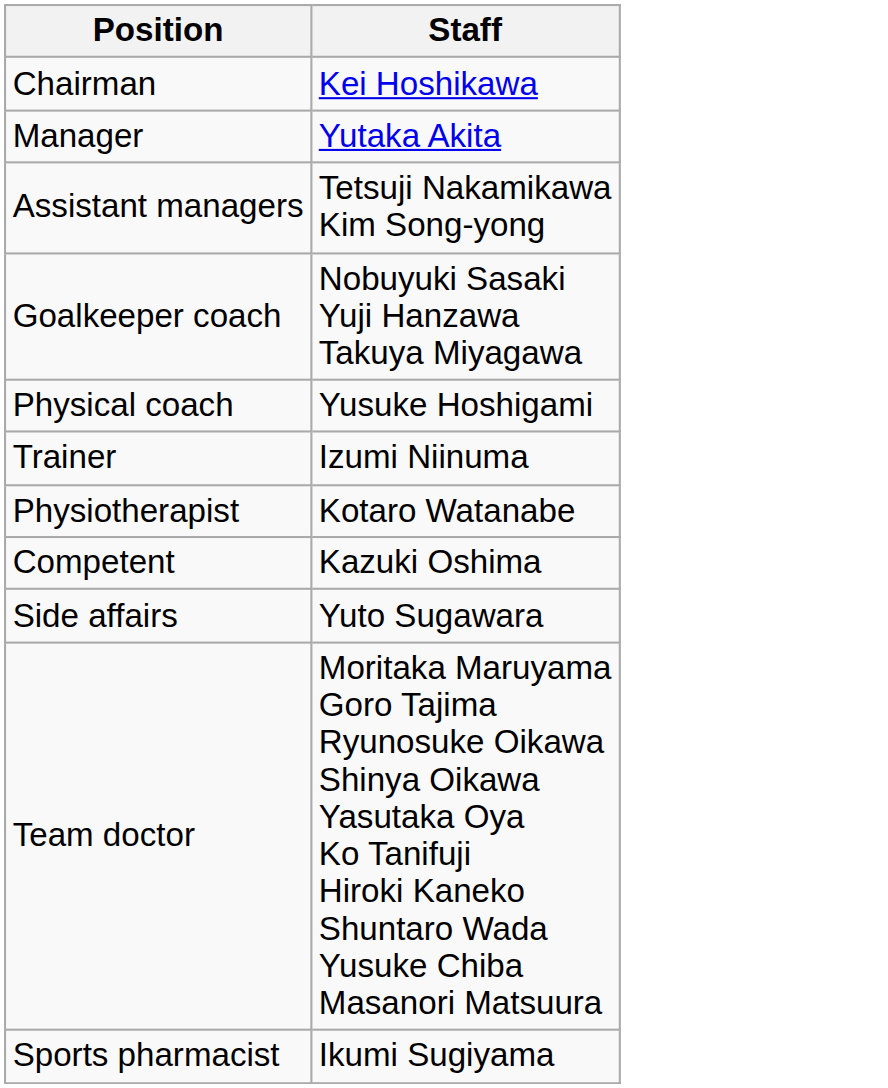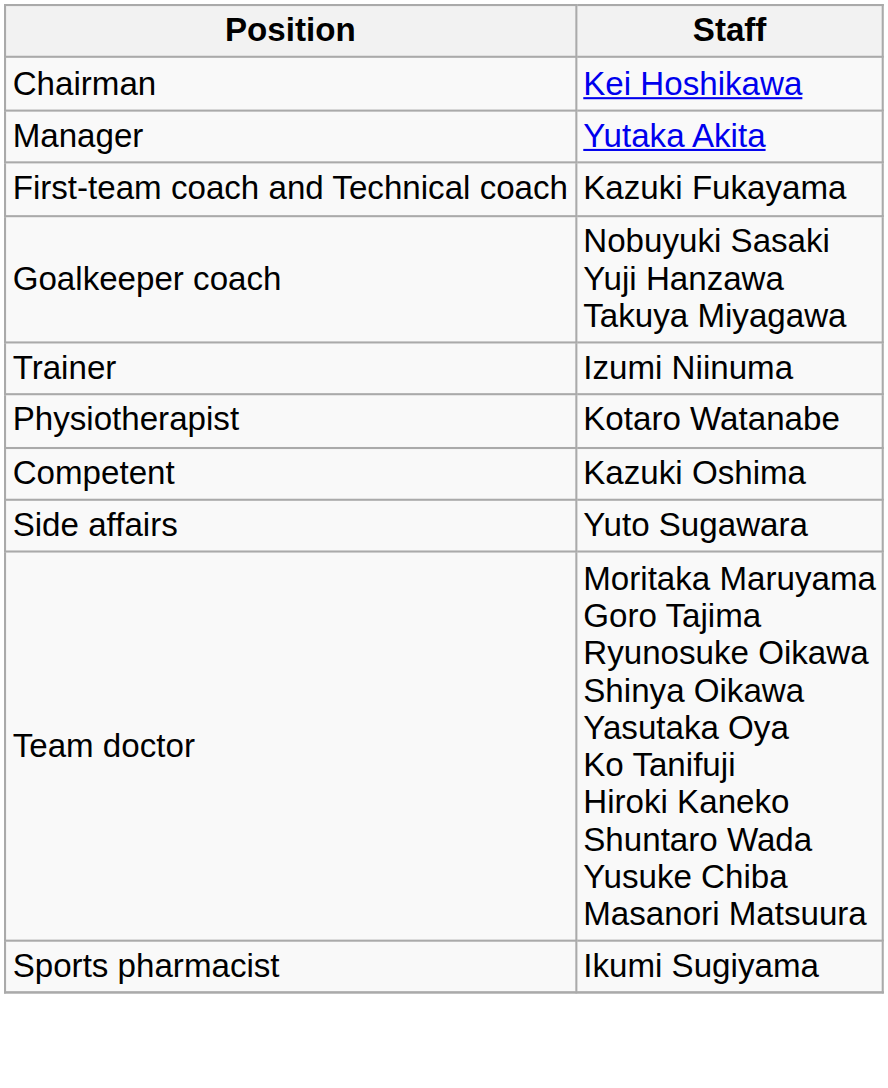 <table class="wikitable">
 <tr>
 <th>Position</th>
 <th>Staff</th>
 </tr>
 <tr>
 <td>Chairman</td>
 <td> <a href='#'>Kei Hoshikawa</a></td>
 </tr>
 <tr>
 <td>Manager</td>
 <td> <a href='#'>Yutaka Akita</a></td>
 </tr>
 <tr>
-<td>Assistant managers</td>
-<td> Tetsuji Nakamikawa <br>  Kim Song-yong</td>
+<td>First-team coach and Technical coach</td>
+<td> Kazuki Fukayama</td>
 </tr>
 <tr>
 <td>Goalkeeper coach</td>
 <td> Nobuyuki Sasaki <br>  Yuji Hanzawa <br>  Takuya Miyagawa</td>
-</tr>
-<tr>
-<td>Physical coach</td>
-<td> Yusuke Hoshigami</td>
 </tr>
 <tr>
 <td>Trainer</td>
 <td> Izumi Niinuma</td>
 </tr>
 <tr>
 <td>Physiotherapist</td>
 <td> Kotaro Watanabe</td>
 </tr>
 <tr>
 <td>Competent</td>
 <td> Kazuki Oshima</td>
 </tr>
 <tr>
 <td>Side affairs</td>
 <td> Yuto Sugawara</td>
 </tr>
 <tr>
 <td>Team doctor</td>
 <td> Moritaka Maruyama <br>  Goro Tajima <br>  Ryunosuke Oikawa <br>  Shinya Oikawa <br>  Yasutaka Oya <br>  Ko Tanifuji <br>  Hiroki Kaneko <br>  Shuntaro Wada <br>  Yusuke Chiba <br>  Masanori Matsuura</td>
 </tr>
 <tr>
 <td>Sports pharmacist</td>
 <td> Ikumi Sugiyama</td>
 </tr>
 <tr>
 </tr>
 </table>
